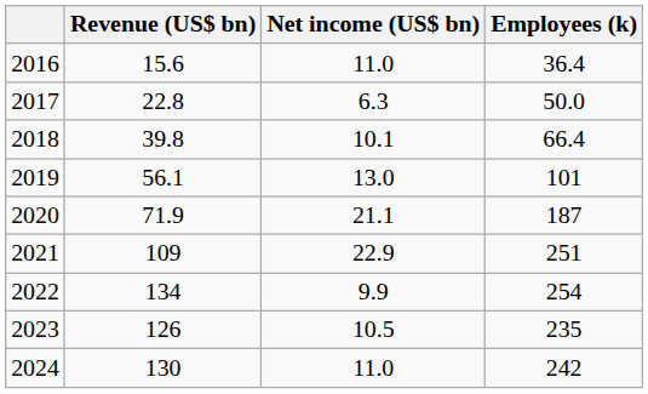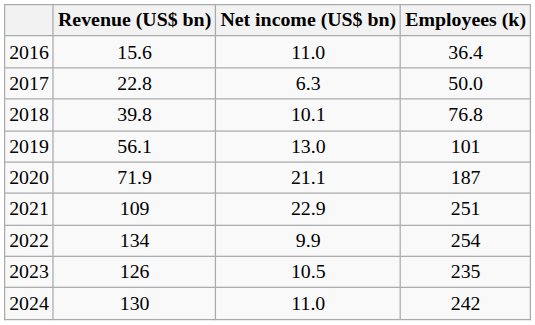 <table class="wikitable" style="text-align:center">
 <tr>
 <th></th>
 <th>Revenue (US$ bn)</th>
 <th>Net income (US$ bn)</th>
 <th>Employees (k)</th>
 </tr>
 <tr>
 <td>2016</td>
 <td>15.6</td>
 <td>11.0</td>
 <td>36.4</td>
 </tr>
 <tr>
 <td>2017</td>
 <td>22.8</td>
 <td>6.3</td>
 <td>50.0</td>
 </tr>
 <tr>
 <td>2018</td>
 <td>39.8</td>
 <td>10.1</td>
-<td>66.4</td>
+<td>76.8</td>
 </tr>
 <tr>
 <td>2019</td>
 <td>56.1</td>
 <td>13.0</td>
 <td>101</td>
 </tr>
 <tr>
 <td>2020</td>
 <td>71.9</td>
 <td>21.1</td>
 <td>187</td>
 </tr>
 <tr>
 <td>2021</td>
 <td>109</td>
 <td>22.9</td>
 <td>251</td>
 </tr>
 <tr>
 <td>2022</td>
 <td>134</td>
 <td>9.9</td>
 <td>254</td>
 </tr>
 <tr>
 <td>2023</td>
 <td>126</td>
 <td>10.5</td>
 <td>235</td>
 </tr>
 <tr>
 <td>2024</td>
 <td>130</td>
 <td>11.0</td>
 <td>242</td>
 </tr>
 </table>
